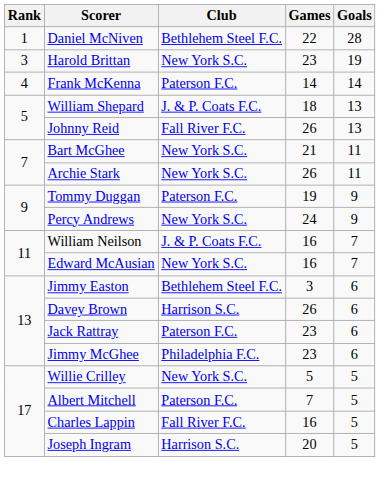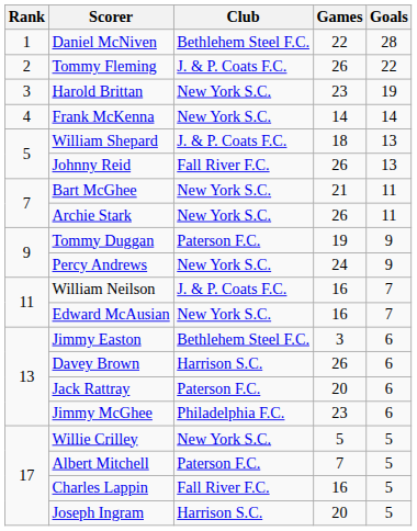 <table class="wikitable">
 <tr>
 <th>Rank</th>
 <th>Scorer</th>
 <th>Club</th>
 <th>Games</th>
 <th>Goals</th>
 </tr>
 <tr>
 <td align=center>1</td>
 <td><a href='#'>Daniel McNiven</a></td>
 <td><a href='#'>Bethlehem Steel F.C.</a></td>
 <td align=center>22</td>
 <td align=center>28</td>
 </tr>
 <tr>
+<td align=center>2</td>
+<td><a href='#'>Tommy Fleming</a></td>
+<td><a href='#'>J. & P. Coats F.C.</a></td>
+<td align=center>26</td>
+<td align=center>22</td>
+</tr>
+<tr>
 <td align=center>3</td>
 <td><a href='#'>Harold Brittan</a></td>
 <td><a href='#'>New York S.C.</a></td>
 <td align=center>23</td>
 <td align=center>19</td>
 </tr>
 <tr>
 <td align=center>4</td>
 <td><a href='#'>Frank McKenna</a></td>
-<td><a href='#'>Paterson F.C.</a></td>
+<td><a href='#'>New York S.C.</a></td>
 <td align=center>14</td>
 <td align=center>14</td>
 </tr>
 <tr>
 <td rowspan="2" align=center>5</td>
 <td><a href='#'>William Shepard</a></td>
 <td><a href='#'>J. & P. Coats F.C.</a></td>
 <td align=center>18</td>
 <td align=center>13</td>
 </tr>
 <tr>
 <td><a href='#'>Johnny Reid</a></td>
 <td><a href='#'>Fall River F.C.</a></td>
 <td align=center>26</td>
 <td align=center>13</td>
 </tr>
 <tr>
 <td rowspan="2" align=center>7</td>
 <td><a href='#'>Bart McGhee</a></td>
 <td><a href='#'>New York S.C.</a></td>
 <td align=center>21</td>
 <td align=center>11</td>
 </tr>
 <tr>
 <td><a href='#'>Archie Stark</a></td>
 <td><a href='#'>New York S.C.</a></td>
 <td align=center>26</td>
 <td align=center>11</td>
 </tr>
 <tr>
 <td rowspan="2" align=center>9</td>
 <td><a href='#'>Tommy Duggan</a></td>
 <td><a href='#'>Paterson F.C.</a></td>
 <td align=center>19</td>
 <td align=center>9</td>
 </tr>
 <tr>
 <td><a href='#'>Percy Andrews</a></td>
 <td><a href='#'>New York S.C.</a></td>
 <td align=center>24</td>
 <td align=center>9</td>
 </tr>
 <tr>
 <td rowspan="2" align=center>11</td>
 <td>William Neilson</td>
 <td><a href='#'>J. & P. Coats F.C.</a></td>
 <td align=center>16</td>
 <td align=center>7</td>
 </tr>
 <tr>
 <td><a href='#'>Edward McAusian</a></td>
 <td><a href='#'>New York S.C.</a></td>
 <td align=center>16</td>
 <td align=center>7</td>
 </tr>
 <tr>
 <td rowspan="4" align=center>13</td>
 <td><a href='#'>Jimmy Easton</a></td>
 <td><a href='#'>Bethlehem Steel F.C.</a></td>
 <td align=center>3</td>
 <td align=center>6</td>
 </tr>
 <tr>
 <td><a href='#'>Davey Brown</a></td>
 <td><a href='#'>Harrison S.C.</a></td>
 <td align=center>26</td>
 <td align=center>6</td>
 </tr>
 <tr>
 <td><a href='#'>Jack Rattray</a></td>
 <td><a href='#'>Paterson F.C.</a></td>
-<td align=center>23</td>
+<td align=center>20</td>
 <td align=center>6</td>
 </tr>
 <tr>
 <td><a href='#'>Jimmy McGhee</a></td>
 <td><a href='#'>Philadelphia F.C.</a></td>
 <td align=center>23</td>
 <td align=center>6</td>
 </tr>
 <tr>
 <td rowspan="4" align=center>17</td>
 <td><a href='#'>Willie Crilley</a></td>
 <td><a href='#'>New York S.C.</a></td>
 <td align=center>5</td>
 <td align=center>5</td>
 </tr>
 <tr>
 <td><a href='#'>Albert Mitchell</a></td>
 <td><a href='#'>Paterson F.C.</a></td>
 <td align=center>7</td>
 <td align=center>5</td>
 </tr>
 <tr>
 <td><a href='#'>Charles Lappin</a></td>
 <td><a href='#'>Fall River F.C.</a></td>
 <td align=center>16</td>
 <td align=center>5</td>
 </tr>
 <tr>
 <td><a href='#'>Joseph Ingram</a></td>
 <td><a href='#'>Harrison S.C.</a></td>
 <td align=center>20</td>
 <td align=center>5</td>
 </tr>
 </table>
